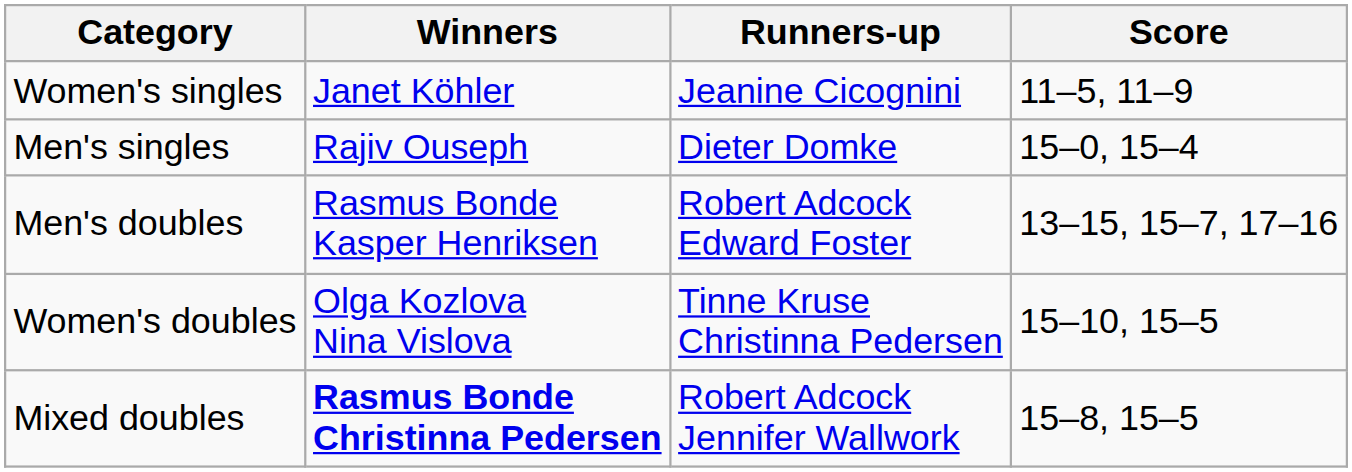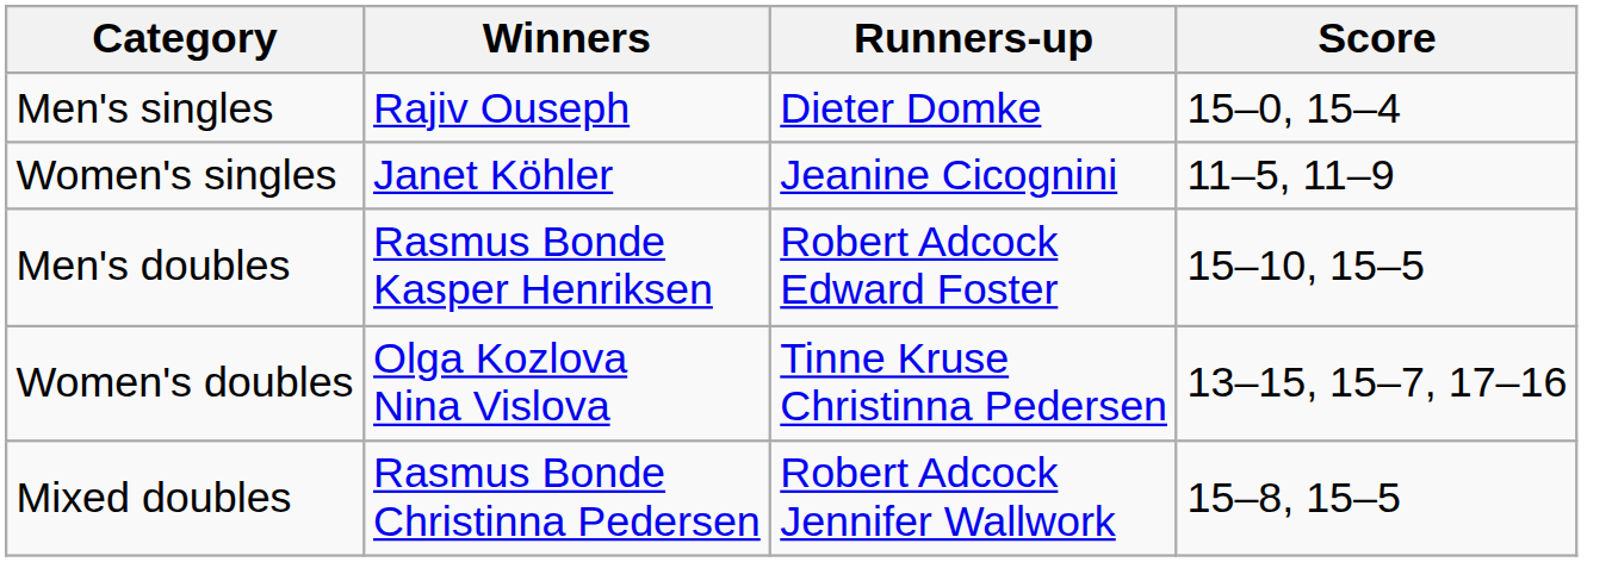 <table class=wikitable>
 <tr>
 <th>Category</th>
 <th>Winners</th>
 <th>Runners-up</th>
 <th>Score</th>
 </tr>
 <tr>
+<td>Men's singles</td>
+<td> <a href='#'>Rajiv Ouseph</a></td>
+<td> <a href='#'>Dieter Domke</a></td>
+<td>15–0, 15–4</td>
+</tr>
+<tr>
 <td>Women's singles</td>
 <td> <a href='#'>Janet Köhler</a></td>
 <td> <a href='#'>Jeanine Cicognini</a></td>
 <td>11–5, 11–9</td>
 </tr>
 <tr>
-<td>Men's singles</td>
-<td> <a href='#'>Rajiv Ouseph</a></td>
-<td> <a href='#'>Dieter Domke</a></td>
-<td>15–0, 15–4</td>
-</tr>
-<tr>
 <td>Men's doubles</td>
 <td> <a href='#'>Rasmus Bonde</a><br> <a href='#'>Kasper Henriksen</a></td>
 <td> <a href='#'>Robert Adcock</a><br> <a href='#'>Edward Foster</a></td>
-<td>13–15, 15–7, 17–16</td>
+<td>15–10, 15–5</td>
 </tr>
 <tr>
 <td>Women's doubles</td>
 <td> <a href='#'>Olga Kozlova</a><br> <a href='#'>Nina Vislova</a></td>
 <td> <a href='#'>Tinne Kruse</a><br> <a href='#'>Christinna Pedersen</a></td>
-<td>15–10, 15–5</td>
+<td>13–15, 15–7, 17–16</td>
 </tr>
 <tr>
 <td>Mixed doubles</td>
-<td><strong> <a href='#'>Rasmus Bonde</a><br> <a href='#'>Christinna Pedersen</a></strong></td>
+<td> <a href='#'>Rasmus Bonde</a><br> <a href='#'>Christinna Pedersen</a></td>
 <td> <a href='#'>Robert Adcock</a><br> <a href='#'>Jennifer Wallwork</a></td>
 <td>15–8, 15–5</td>
 </tr>
 </table>
